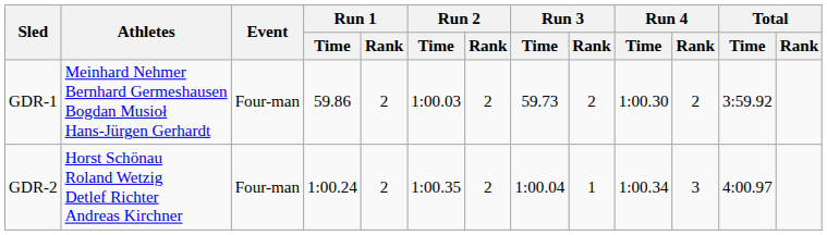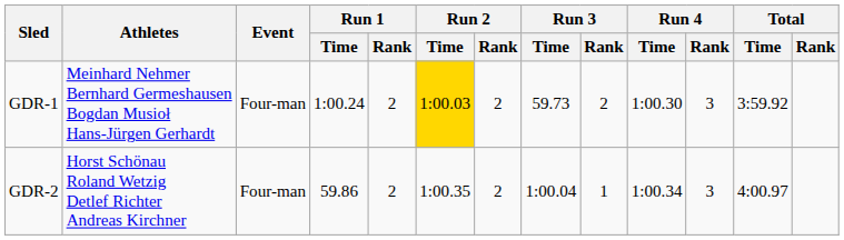 <table class="wikitable" style="font-size:90%;">
 <tr>
 <th rowspan="2">Sled</th>
 <th rowspan="2">Athletes</th>
 <th rowspan="2">Event</th>
 <th colspan="2">Run 1</th>
 <th colspan="2">Run 2</th>
 <th colspan="2">Run 3</th>
 <th colspan="2">Run 4</th>
 <th colspan="2">Total</th>
 </tr>
 <tr>
 <th>Time</th>
 <th>Rank</th>
 <th>Time</th>
 <th>Rank</th>
 <th>Time</th>
 <th>Rank</th>
 <th>Time</th>
 <th>Rank</th>
 <th>Time</th>
 <th>Rank</th>
 </tr>
 <tr>
 <td style="text-align:center;">GDR-1</td>
 <td><a href='#'>Meinhard Nehmer</a><br><a href='#'>Bernhard Germeshausen</a><br><a href='#'>Bogdan Musioł</a><br><a href='#'>Hans-Jürgen Gerhardt</a></td>
 <td>Four-man</td>
-<td style="text-align:center;">59.86</td>
+<td style="text-align:center;">1:00.24</td>
 <td style="text-align:center;">2</td>
-<td style="text-align:center;">1:00.03</td>
+<td style="background: gold; text-align:center;">1:00.03</td>
 <td style="text-align:center;">2</td>
 <td style="text-align:center;">59.73</td>
 <td style="text-align:center;">2</td>
 <td style="text-align:center;">1:00.30</td>
-<td style="text-align:center;">2</td>
+<td style="text-align:center;">3</td>
 <td style="text-align:center;">3:59.92</td>
 <td style="text-align:center;"></td>
 </tr>
 <tr>
 <td style="text-align:center;">GDR-2</td>
 <td><a href='#'>Horst Schönau</a><br><a href='#'>Roland Wetzig</a><br><a href='#'>Detlef Richter</a><br><a href='#'>Andreas Kirchner</a></td>
 <td>Four-man</td>
-<td style="text-align:center;">1:00.24</td>
+<td style="text-align:center;">59.86</td>
 <td style="text-align:center;">2</td>
 <td style="text-align:center;">1:00.35</td>
 <td style="text-align:center;">2</td>
 <td style="text-align:center;">1:00.04</td>
 <td style="text-align:center;">1</td>
 <td style="text-align:center;">1:00.34</td>
 <td style="text-align:center;">3</td>
 <td style="text-align:center;">4:00.97</td>
 <td style="text-align:center;"></td>
 </tr>
 </table>
